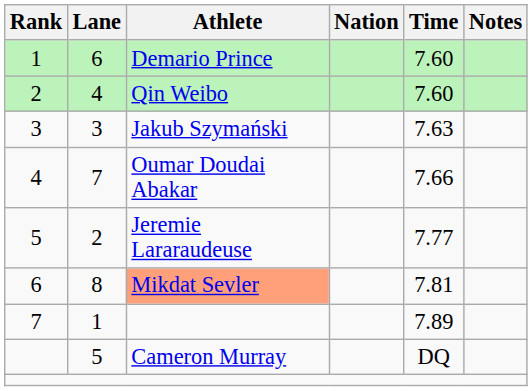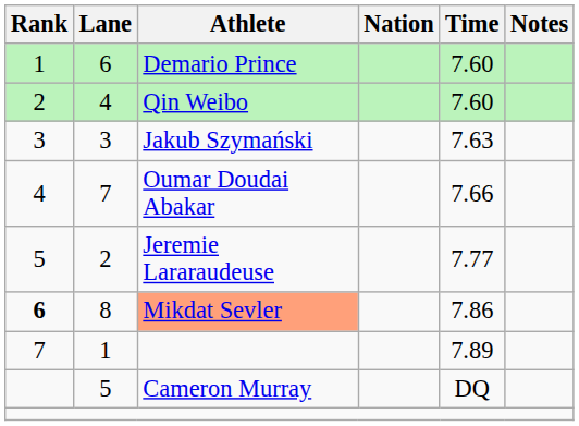 <table class="wikitable sortable" style="text-align:center;width: 60%;">
 <tr>
 <th scope="col" style="width: 10px;">Rank</th>
 <th scope="col" style="width: 10px;">Lane</th>
 <th scope="col">Athlete</th>
 <th scope="col">Nation</th>
 <th scope="col">Time</th>
 <th scope="col">Notes</th>
 </tr>
 <tr bgcolor=bbf3bb>
 <td>1</td>
 <td>6</td>
 <td align=left><a href='#'>Demario Prince</a></td>
 <td align=left></td>
 <td>7.60</td>
 <td></td>
 </tr>
 <tr bgcolor=bbf3bb>
 <td>2</td>
 <td>4</td>
 <td align=left><a href='#'>Qin Weibo</a></td>
 <td align=left></td>
 <td>7.60</td>
 <td></td>
 </tr>
 <tr>
 <td>3</td>
 <td>3</td>
 <td align=left><a href='#'>Jakub Szymański</a></td>
 <td align=left></td>
 <td>7.63</td>
 <td></td>
 </tr>
 <tr>
 <td>4</td>
 <td>7</td>
 <td align=left><a href='#'>Oumar Doudai Abakar</a></td>
 <td align=left></td>
 <td>7.66</td>
 <td></td>
 </tr>
 <tr>
 <td>5</td>
 <td>2</td>
 <td align=left><a href='#'>Jeremie Lararaudeuse</a></td>
 <td align=left></td>
 <td>7.77</td>
 <td></td>
 </tr>
 <tr>
-<td>6</td>
+<td><strong>6</strong></td>
 <td>8</td>
 <td align=left style="background: lightsalmon;"><a href='#'>Mikdat Sevler</a></td>
 <td align=left></td>
-<td>7.81</td>
+<td>7.86</td>
 <td></td>
 </tr>
 <tr>
 <td>7</td>
 <td>1</td>
 <td align=left></td>
 <td align=left></td>
 <td>7.89</td>
 <td></td>
 </tr>
 <tr>
 <td></td>
 <td>5</td>
 <td align=left><a href='#'>Cameron Murray</a></td>
 <td align=left></td>
 <td>DQ</td>
 <td></td>
 </tr>
 <tr class="sortbottom">
 <td colspan="6"></td>
 </tr>
 </table>
